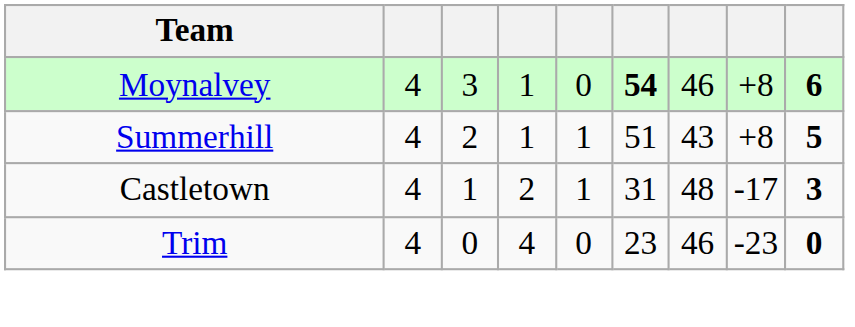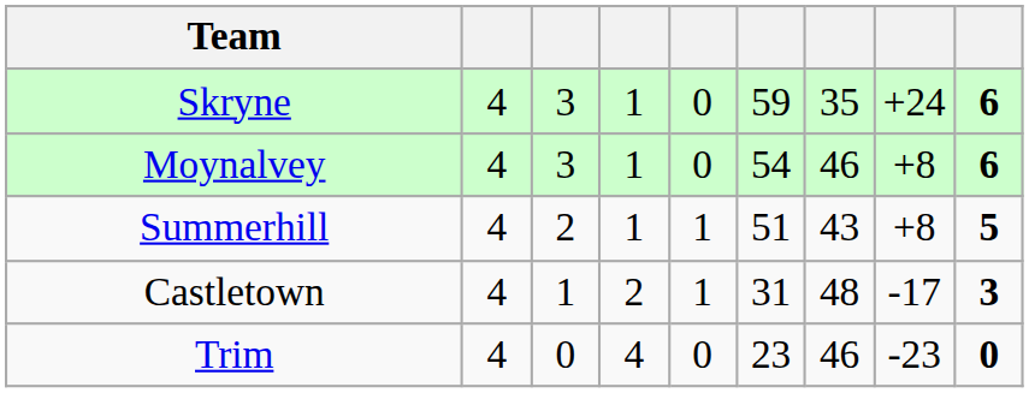 <table class="wikitable" style="text-align:center">
 <tr>
 <th style="width:175px;">Team</th>
 <th width="20"></th>
 <th width="20"></th>
 <th width="20"></th>
 <th width="20"></th>
 <th width="20"></th>
 <th width="20"></th>
 <th width="20"></th>
 <th width="20"></th>
 </tr>
 <tr style="background:#cfc;">
+<td><a href='#'>Skryne</a></td>
+<td>4</td>
+<td>3</td>
+<td>1</td>
+<td>0</td>
+<td>59</td>
+<td>35</td>
+<td>+24</td>
+<td><strong>6</strong></td>
+</tr>
+<tr style="background:#cfc;">
 <td><a href='#'>Moynalvey</a></td>
 <td>4</td>
 <td>3</td>
 <td>1</td>
 <td>0</td>
-<td><strong>54</strong></td>
+<td>54</td>
 <td>46</td>
 <td>+8</td>
 <td><strong>6</strong></td>
 </tr>
 <tr>
 <td><a href='#'>Summerhill</a></td>
 <td>4</td>
 <td>2</td>
 <td>1</td>
 <td>1</td>
 <td>51</td>
 <td>43</td>
 <td>+8</td>
 <td><strong>5</strong></td>
 </tr>
 <tr>
 <td>Castletown</td>
 <td>4</td>
 <td>1</td>
 <td>2</td>
 <td>1</td>
 <td>31</td>
 <td>48</td>
 <td>-17</td>
 <td><strong>3</strong></td>
 </tr>
 <tr>
 <td><a href='#'>Trim</a></td>
 <td>4</td>
 <td>0</td>
 <td>4</td>
 <td>0</td>
 <td>23</td>
 <td>46</td>
 <td>-23</td>
 <td><strong>0</strong></td>
 </tr>
 </table>
